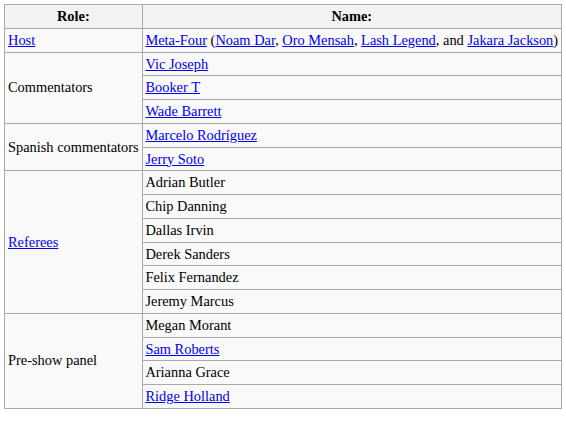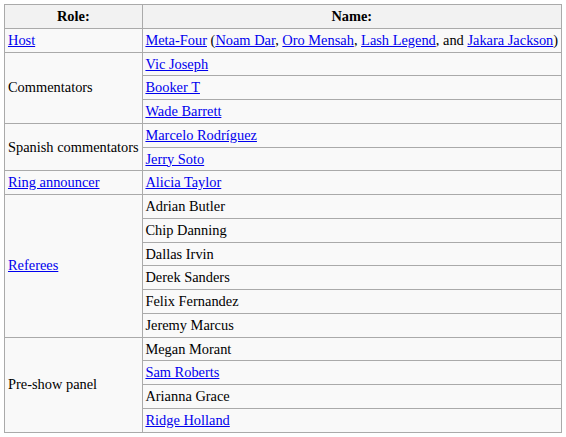 <table class=wikitable style="font-size:90%; margin: 0.5em 0 0.5em 1em; float: right; clear: right;">
 <tr>
 <th>Role:</th>
 <th>Name:</th>
 </tr>
 <tr>
 <td rowspan=1><a href='#'>Host</a></td>
 <td><a href='#'>Meta-Four</a> (<a href='#'>Noam Dar</a>, <a href='#'>Oro Mensah</a>, <a href='#'>Lash Legend</a>, and <a href='#'>Jakara Jackson</a>)</td>
 </tr>
 <tr>
 <td rowspan="3">Commentators</td>
 <td><a href='#'>Vic Joseph</a></td>
 </tr>
 <tr>
 <td><a href='#'>Booker T</a></td>
 </tr>
 <tr>
 <td><a href='#'>Wade Barrett</a></td>
 </tr>
 <tr>
 <td rowspan=2>Spanish commentators</td>
 <td><a href='#'>Marcelo Rodríguez</a></td>
 </tr>
 <tr>
 <td><a href='#'>Jerry Soto</a></td>
+</tr>
+<tr>
+<td rowspan=1><a href='#'>Ring announcer</a></td>
+<td><a href='#'>Alicia Taylor</a></td>
 </tr>
 <tr>
 <td rowspan=6><a href='#'>Referees</a></td>
 <td>Adrian Butler</td>
 </tr>
 <tr>
 <td>Chip Danning</td>
 </tr>
 <tr>
 <td>Dallas Irvin</td>
 </tr>
 <tr>
 <td>Derek Sanders</td>
 </tr>
 <tr>
 <td>Felix Fernandez</td>
 </tr>
 <tr>
 <td>Jeremy Marcus</td>
 </tr>
 <tr>
 <td rowspan=4>Pre-show panel</td>
 <td>Megan Morant</td>
 </tr>
 <tr>
 <td><a href='#'>Sam Roberts</a></td>
 </tr>
 <tr>
 <td>Arianna Grace</td>
 </tr>
 <tr>
 <td><a href='#'>Ridge Holland</a></td>
 </tr>
 </table>
